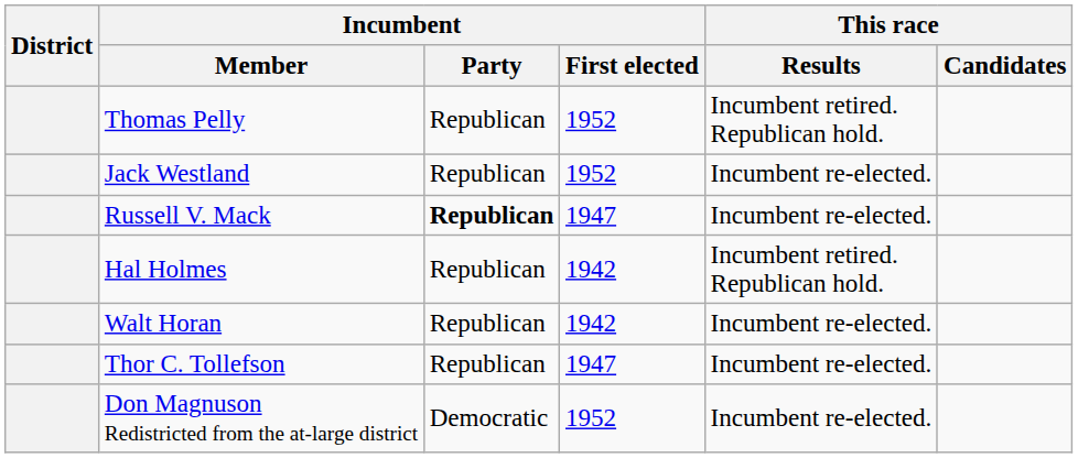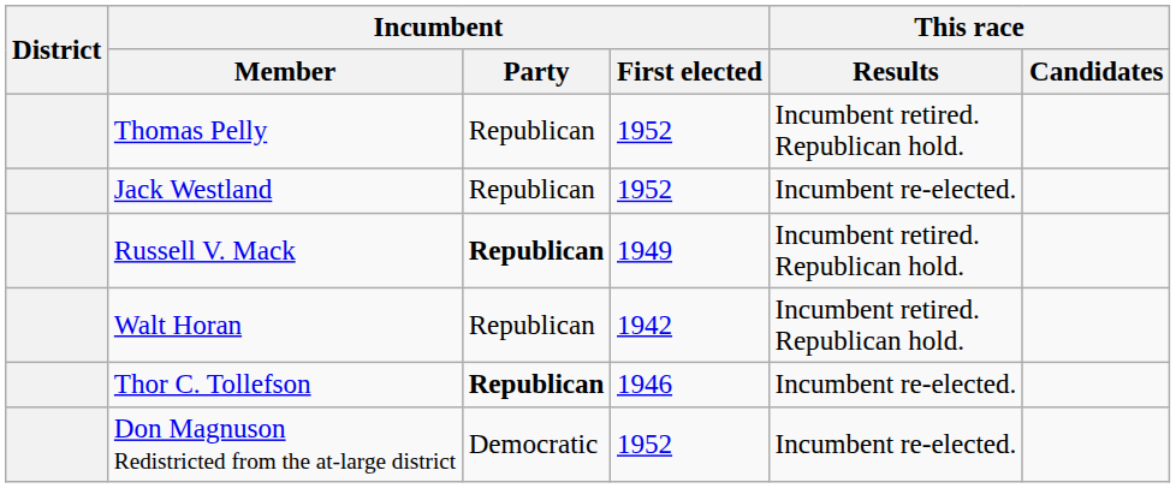 <table class=wikitable>
 <tr>
 <th rowspan=2>District</th>
 <th colspan=3>Incumbent</th>
 <th colspan=2>This race</th>
 </tr>
 <tr>
 <th>Member</th>
 <th>Party</th>
 <th>First elected</th>
 <th>Results</th>
 <th>Candidates</th>
 </tr>
 <tr>
 <th></th>
 <td><a href='#'>Thomas Pelly</a></td>
 <td>Republican</td>
 <td><a href='#'>1952</a></td>
 <td>Incumbent retired.<br>Republican hold.</td>
 <td nowrap></td>
 </tr>
 <tr>
 <th></th>
 <td><a href='#'>Jack Westland</a></td>
 <td>Republican</td>
 <td><a href='#'>1952</a></td>
 <td>Incumbent re-elected.</td>
 <td nowrap></td>
 </tr>
 <tr>
 <th></th>
 <td><a href='#'>Russell V. Mack</a></td>
 <td><strong>Republican</strong></td>
-<td><a href='#'>1947 </a></td>
-<td>Incumbent re-elected.</td>
-<td nowrap></td>
-</tr>
-<tr>
-<th></th>
-<td><a href='#'>Hal Holmes</a></td>
-<td>Republican</td>
-<td><a href='#'>1942</a></td>
+<td><a href='#'>1949 </a></td>
 <td>Incumbent retired.<br>Republican hold.</td>
 <td nowrap></td>
 </tr>
 <tr>
 <th></th>
 <td><a href='#'>Walt Horan</a></td>
 <td>Republican</td>
 <td><a href='#'>1942</a></td>
-<td>Incumbent re-elected.</td>
+<td>Incumbent retired.<br>Republican hold.</td>
 <td nowrap></td>
 </tr>
 <tr>
 <th></th>
 <td><a href='#'>Thor C. Tollefson</a></td>
-<td>Republican</td>
-<td><a href='#'>1947</a></td>
+<td><strong>Republican</strong></td>
+<td><a href='#'>1946</a></td>
 <td>Incumbent re-elected.</td>
 <td nowrap></td>
 </tr>
 <tr>
 <th></th>
 <td><a href='#'>Don Magnuson</a><br><small>Redistricted from the at-large district</small></td>
 <td>Democratic</td>
 <td><a href='#'>1952</a></td>
 <td>Incumbent re-elected.</td>
 <td nowrap></td>
 </tr>
 </table>
